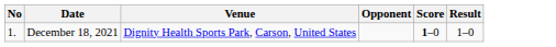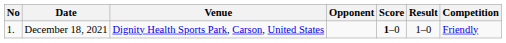 <table class="wikitable" style="font-size:100%;">
 <tr>
 <th>No</th>
 <th>Date</th>
 <th>Venue</th>
 <th>Opponent</th>
 <th>Score</th>
 <th>Result</th>
+<th>Competition</th>
 </tr>
 <tr>
 <td>1.</td>
 <td>December 18, 2021</td>
 <td><a href='#'>Dignity Health Sports Park</a>, <a href='#'>Carson</a>, <a href='#'>United States</a></td>
 <td></td>
 <td align=center><strong>1</strong>–0</td>
 <td align=center>1–0</td>
+<td><a href='#'>Friendly</a></td>
 </tr>
 </table>
